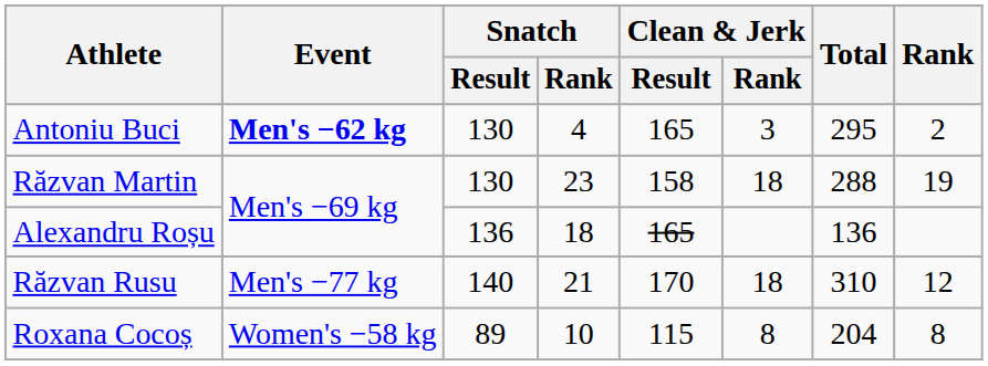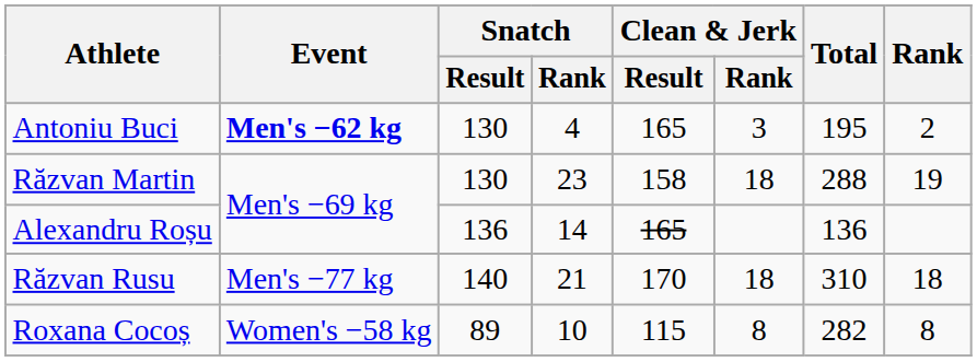 <table class=wikitable style="font-size:90%">
 <tr>
 <th rowspan="2">Athlete</th>
 <th rowspan="2">Event</th>
 <th colspan="2">Snatch</th>
 <th colspan="2">Clean & Jerk</th>
 <th rowspan="2">Total</th>
 <th rowspan="2">Rank</th>
 </tr>
 <tr style="font-size:95%">
 <th>Result</th>
 <th>Rank</th>
 <th>Result</th>
 <th>Rank</th>
 </tr>
 <tr align=center>
 <td align=left><a href='#'>Antoniu Buci</a></td>
 <td align=left><strong><a href='#'>Men's −62 kg</a></strong></td>
 <td>130</td>
 <td>4</td>
 <td>165</td>
 <td>3</td>
-<td>295</td>
+<td>195</td>
 <td>2</td>
 </tr>
 <tr align=center>
 <td align=left><a href='#'>Răzvan Martin</a></td>
 <td align=left rowspan=2><a href='#'>Men's −69 kg</a></td>
 <td>130</td>
 <td>23</td>
 <td>158</td>
 <td>18</td>
 <td>288</td>
 <td>19</td>
 </tr>
 <tr align=center>
 <td align=left><a href='#'>Alexandru Roșu</a></td>
 <td>136</td>
-<td>18</td>
+<td>14</td>
 <td><s>165</s></td>
 <td></td>
 <td>136</td>
 <td></td>
 </tr>
 <tr align=center>
 <td align=left><a href='#'>Răzvan Rusu</a></td>
 <td align=left><a href='#'>Men's −77 kg</a></td>
 <td>140</td>
 <td>21</td>
 <td>170</td>
 <td>18</td>
 <td>310</td>
-<td>12</td>
+<td>18</td>
 </tr>
 <tr align=center>
 <td align=left><a href='#'>Roxana Cocoș</a></td>
 <td align=left><a href='#'>Women's −58 kg</a></td>
 <td>89</td>
 <td>10</td>
 <td>115</td>
 <td>8</td>
-<td>204</td>
+<td>282</td>
 <td>8</td>
 </tr>
 </table>
